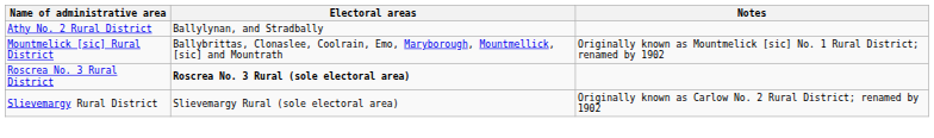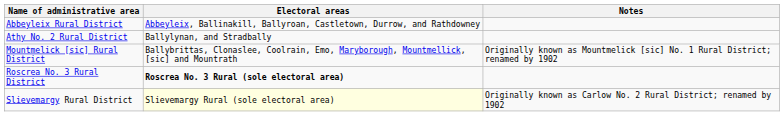 <table class="wikitable">
 <tr>
 <th>Name of administrative area</th>
 <th>Electoral areas</th>
 <th>Notes</th>
+</tr>
+<tr>
+<td><a href='#'>Abbeyleix Rural District</a></td>
+<td><a href='#'>Abbeyleix</a>, Ballinakill, Ballyroan, Castletown, Durrow, and Rathdowney</td>
+<td></td>
 </tr>
 <tr>
 <td><a href='#'>Athy No. 2 Rural District</a></td>
 <td>Ballylynan, and Stradbally</td>
 <td></td>
 </tr>
 <tr>
 <td><a href='#'>Mountmelick [sic] Rural District</a></td>
 <td>Ballybrittas, Clonaslee, Coolrain, Emo, <a href='#'>Maryborough</a>, <a href='#'>Mountmellick</a>, [sic] and Mountrath</td>
 <td>Originally known as Mountmelick [sic] No. 1 Rural District; renamed by 1902</td>
 </tr>
 <tr>
 <td><a href='#'>Roscrea No. 3 Rural District</a></td>
 <td><strong>Roscrea No. 3 Rural (sole electoral area)</strong></td>
 <td></td>
 </tr>
 <tr>
 <td><a href='#'>Slievemargy</a> Rural District</td>
-<td>Slievemargy Rural (sole electoral area)</td>
+<td style="background: lightyellow;">Slievemargy Rural (sole electoral area)</td>
 <td>Originally known as Carlow No. 2 Rural District; renamed by 1902</td>
 </tr>
 </table>
